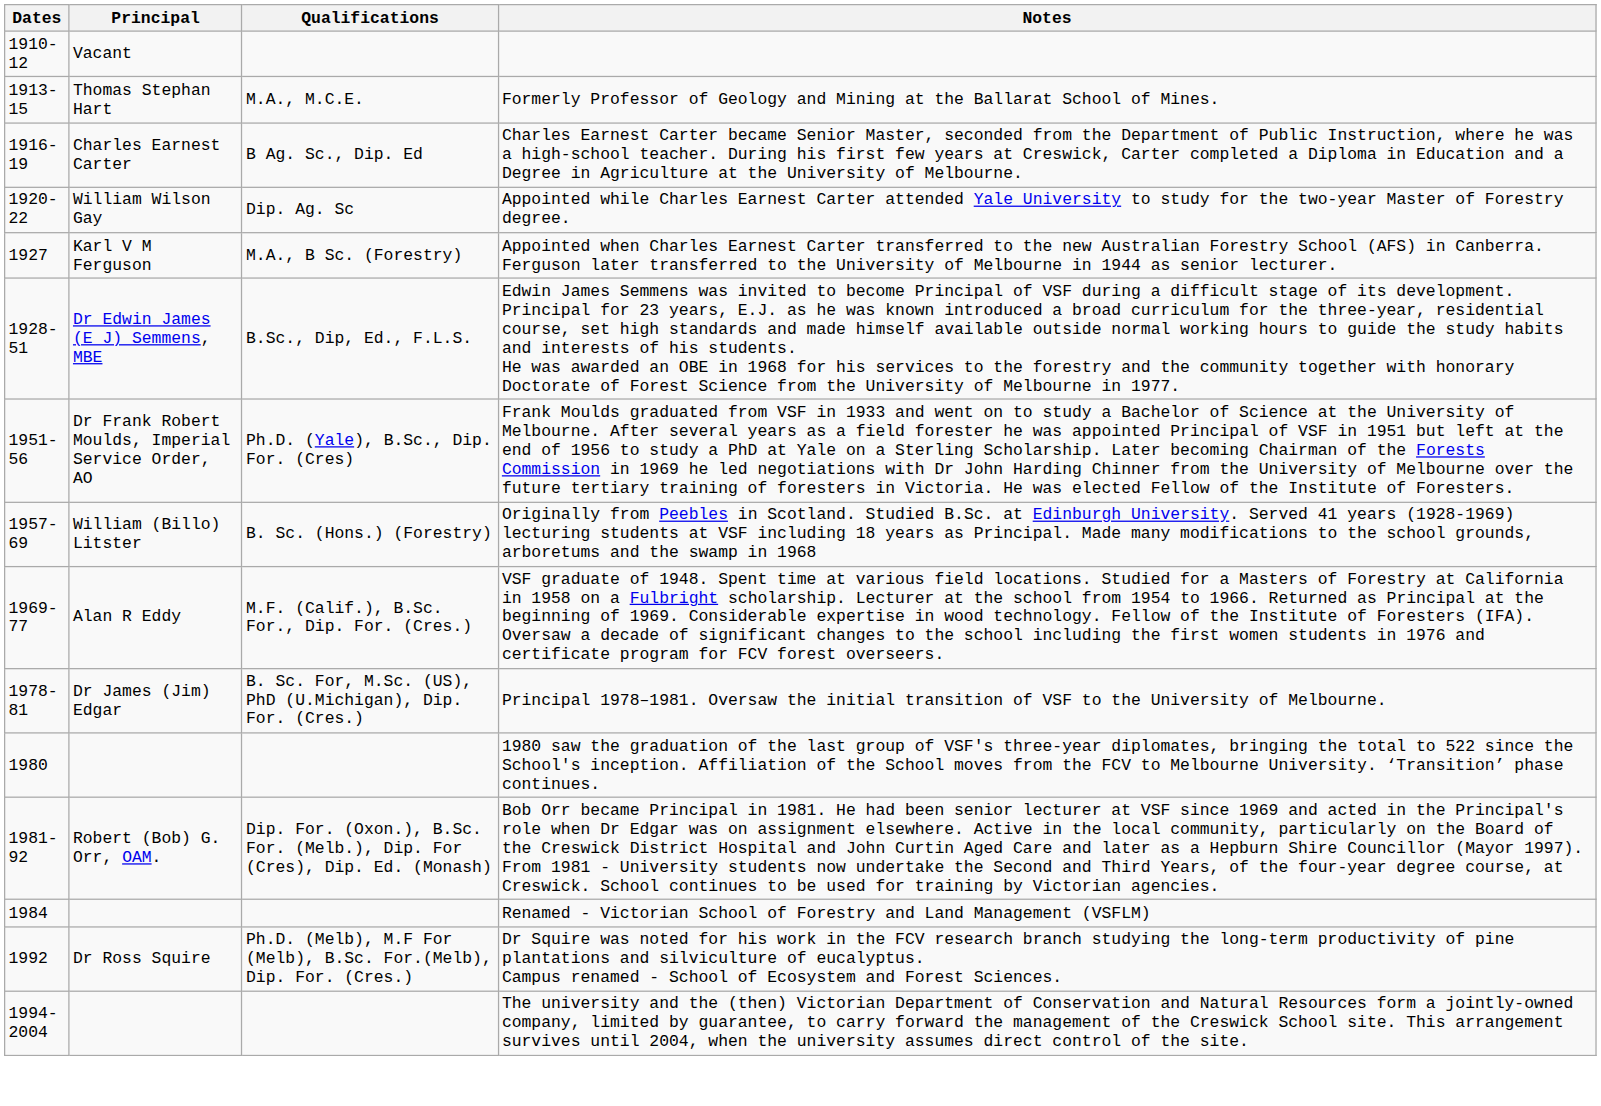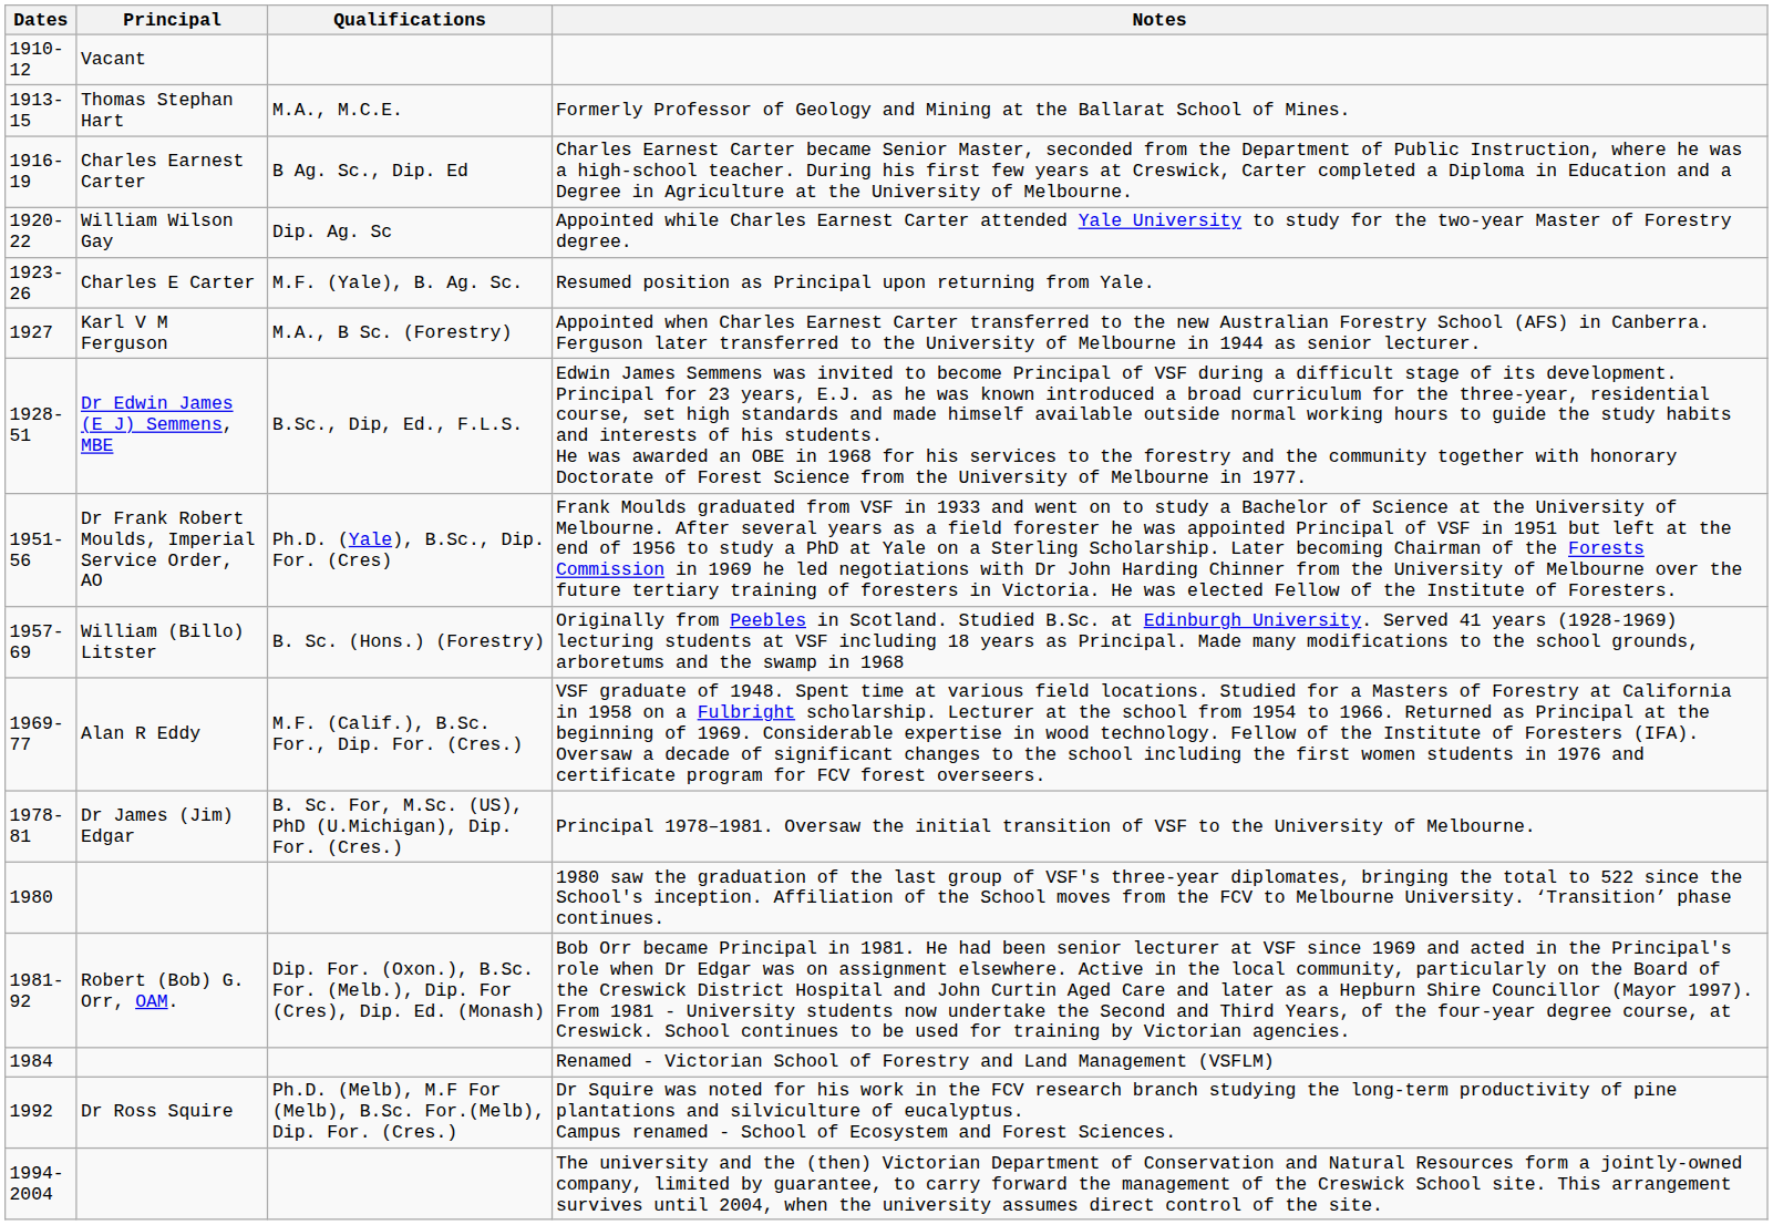 <table class="wikitable sortable" style="width:100%">
 <tr>
 <th style="width:*;" scope="col" data-sort-type="number">Dates</th>
 <th style="width:*;" class="unsortable" scope="col">Principal</th>
 <th style="width:*;" class="unsortable" scope="col">Qualifications</th>
 <th style="width:*;" class="unsortable" scope="col">Notes</th>
 </tr>
 <tr>
 <td ! scope="row">1910-12</td>
 <td>Vacant</td>
 <td></td>
 <td></td>
 </tr>
 <tr>
 <td ! scope="row">1913-15</td>
 <td>Thomas Stephan Hart</td>
 <td>M.A., M.C.E.</td>
 <td>Formerly Professor of Geology and Mining at the Ballarat School of Mines.</td>
 </tr>
 <tr>
 <td ! scope="row">1916-19</td>
 <td>Charles Earnest Carter</td>
 <td>B Ag. Sc., Dip. Ed</td>
 <td>Charles Earnest Carter became Senior Master, seconded from the Department of Public Instruction, where he was a high-school teacher. During his first few years at Creswick, Carter completed a Diploma in Education and a Degree in Agriculture at the University of Melbourne.</td>
 </tr>
 <tr>
 <td ! scope="row">1920-22</td>
 <td>William Wilson Gay</td>
 <td>Dip. Ag. Sc</td>
 <td>Appointed while Charles Earnest Carter attended <a href='#'>Yale University</a> to study for the two-year Master of Forestry degree.</td>
+</tr>
+<tr>
+<td ! scope="row">1923-26</td>
+<td>Charles E Carter</td>
+<td>M.F. (Yale), B. Ag. Sc.</td>
+<td>Resumed position as Principal upon returning from Yale.</td>
 </tr>
 <tr>
 <td ! scope="row">1927</td>
 <td>Karl V M Ferguson</td>
 <td>M.A., B Sc. (Forestry)</td>
 <td>Appointed when Charles Earnest Carter transferred to the new Australian Forestry School (AFS) in Canberra. Ferguson later transferred to the University of Melbourne in 1944 as senior lecturer.</td>
 </tr>
 <tr>
 <td ! scope="row">1928-51</td>
 <td><a href='#'>Dr Edwin James (E J) Semmens</a>, <a href='#'>MBE</a></td>
 <td>B.Sc., Dip, Ed., F.L.S.</td>
 <td>Edwin James Semmens was invited to become Principal of VSF during a difficult stage of its development. Principal for 23 years, E.J. as he was known introduced a broad curriculum for the three-year, residential course, set high standards and made himself available outside normal working hours to guide the study habits and interests of his students.<br>He was awarded an OBE in 1968 for his services to the forestry and the community together with honorary Doctorate of Forest Science from the University of Melbourne in 1977.</td>
 </tr>
 <tr>
 <td ! scope="row">1951-56</td>
 <td>Dr Frank Robert Moulds, Imperial Service Order, AO</td>
 <td>Ph.D. (<a href='#'>Yale</a>), B.Sc., Dip. For. (Cres)</td>
 <td>Frank Moulds graduated from VSF in 1933 and went on to study a Bachelor of Science at the University of Melbourne. After several years as a field forester he was appointed Principal of VSF in 1951 but left at the end of 1956 to study a PhD at Yale on a Sterling Scholarship. Later becoming Chairman of the <a href='#'>Forests Commission</a> in 1969 he led negotiations with Dr John Harding Chinner from the University of Melbourne over the future tertiary training of foresters in Victoria. He was elected Fellow of the Institute of Foresters.</td>
 </tr>
 <tr>
 <td ! scope="row">1957-69</td>
 <td>William (Billo) Litster</td>
 <td>B. Sc. (Hons.) (Forestry)</td>
 <td>Originally from <a href='#'>Peebles</a> in Scotland. Studied B.Sc. at <a href='#'>Edinburgh University</a>. Served 41 years (1928-1969) lecturing students at VSF including 18 years as Principal. Made many modifications to the school grounds, arboretums and the swamp in 1968</td>
 </tr>
 <tr>
 <td ! scope="row">1969-77</td>
 <td>Alan R Eddy</td>
 <td>M.F. (Calif.), B.Sc. For., Dip. For. (Cres.)</td>
 <td>VSF graduate of 1948. Spent time at various field locations. Studied for a Masters of Forestry at California in 1958 on a <a href='#'>Fulbright</a> scholarship. Lecturer at the school from 1954 to 1966. Returned as Principal at the beginning of 1969. Considerable expertise in wood technology. Fellow of the Institute of Foresters (IFA). Oversaw a decade of significant changes to the school including the first women students in 1976 and certificate program for FCV forest overseers.</td>
 </tr>
 <tr>
 <td ! scope="row">1978-81</td>
 <td>Dr James (Jim) Edgar</td>
 <td>B. Sc. For, M.Sc. (US), PhD (U.Michigan), Dip. For. (Cres.)</td>
 <td>Principal 1978–1981. Oversaw the initial transition of VSF to the University of Melbourne.</td>
 </tr>
 <tr>
 <td ! scope="row">1980</td>
 <td></td>
 <td></td>
 <td>1980 saw the graduation of the last group of VSF's three-year diplomates, bringing the total to 522 since the School's inception. Affiliation of the School moves from the FCV to Melbourne University. ‘Transition’ phase continues.</td>
 </tr>
 <tr>
 <td>1981-92</td>
 <td>Robert (Bob) G. Orr, <a href='#'>OAM</a>.</td>
 <td>Dip. For. (Oxon.), B.Sc. For. (Melb.), Dip. For (Cres), Dip. Ed. (Monash)</td>
 <td>Bob Orr became Principal in 1981. He had been senior lecturer at VSF since 1969 and acted in the Principal's role when Dr Edgar was on assignment elsewhere. Active in the local community, particularly on the Board of the Creswick District Hospital and John Curtin Aged Care and later as a Hepburn Shire Councillor (Mayor 1997).<br>From 1981 - University students now undertake the Second and Third Years, of the four-year degree course, at Creswick. School continues to be used for training by Victorian agencies.</td>
 </tr>
 <tr>
 <td>1984</td>
 <td></td>
 <td></td>
 <td>Renamed - Victorian School of Forestry and Land Management (VSFLM)</td>
 </tr>
 <tr>
 <td>1992</td>
 <td>Dr Ross Squire</td>
 <td>Ph.D. (Melb), M.F For (Melb), B.Sc. For.(Melb), Dip. For. (Cres.)</td>
 <td>Dr Squire was noted for his work in the FCV research branch studying the long-term productivity of pine plantations and silviculture of eucalyptus.<br>Campus renamed - School of Ecosystem and Forest Sciences.</td>
 </tr>
 <tr>
 <td>1994-2004</td>
 <td></td>
 <td></td>
 <td>The university and the (then) Victorian Department of Conservation and Natural Resources form a jointly-owned company, limited by guarantee, to carry forward the management of the Creswick School site. This arrangement survives until 2004, when the university assumes direct control of the site.</td>
 </tr>
 </table>
